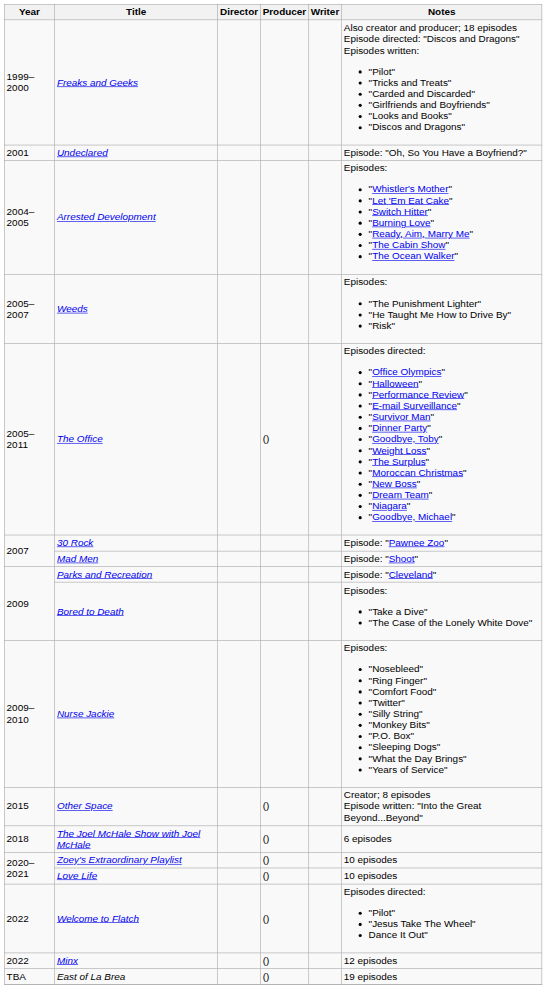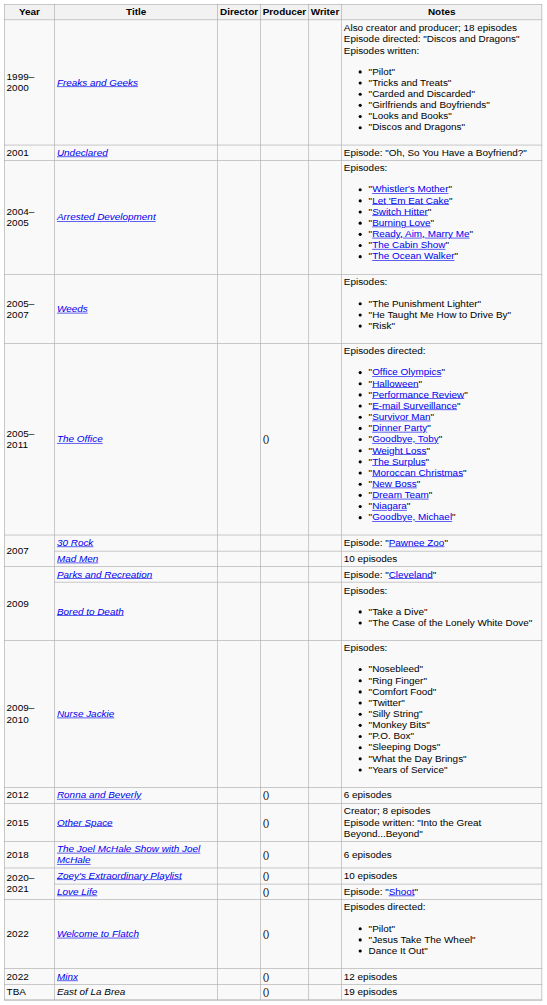 <table class="wikitable sortable">
 <tr>
 <th>Year</th>
 <th>Title</th>
 <th>Director</th>
 <th>Producer</th>
 <th>Writer</th>
 <th>Notes</th>
 </tr>
 <tr>
 <td>1999–2000</td>
 <td><em><a href='#'>Freaks and Geeks</a></em></td>
 <td></td>
 <td></td>
 <td></td>
 <td>Also creator and producer; 18 episodes <br>Episode directed: "Discos and Dragons" <br>Episodes written:<br><ul><li>"Pilot"</li><li>"Tricks and Treats"</li><li>"Carded and Discarded"</li><li>"Girlfriends and Boyfriends"</li><li>"Looks and Books"</li><li>"Discos and Dragons"</li></ul></td>
 </tr>
 <tr>
 <td>2001</td>
 <td><em><a href='#'>Undeclared</a></em></td>
 <td></td>
 <td></td>
 <td></td>
 <td>Episode: "Oh, So You Have a Boyfriend?"</td>
 </tr>
 <tr>
 <td>2004–2005</td>
 <td><em><a href='#'>Arrested Development</a></em></td>
 <td></td>
 <td></td>
 <td></td>
 <td>Episodes:<br><ul><li>"<a href='#'>Whistler's Mother</a>"</li><li>"<a href='#'>Let 'Em Eat Cake</a>"</li><li>"<a href='#'>Switch Hitter</a>"</li><li>"<a href='#'>Burning Love</a>"</li><li>"<a href='#'>Ready, Aim, Marry Me</a>"</li><li>"<a href='#'>The Cabin Show</a>"</li><li>"<a href='#'>The Ocean Walker</a>"</li></ul></td>
 </tr>
 <tr>
 <td>2005–2007</td>
 <td><em><a href='#'>Weeds</a></em></td>
 <td></td>
 <td></td>
 <td></td>
 <td>Episodes:<br><ul><li>"The Punishment Lighter"</li><li>"He Taught Me How to Drive By"</li><li>"Risk"</li></ul></td>
 </tr>
 <tr>
 <td>2005–2011</td>
 <td><em><a href='#'>The Office</a></em></td>
 <td></td>
 <td> ()</td>
 <td></td>
 <td>Episodes directed:<br><ul><li>"<a href='#'>Office Olympics</a>"</li><li>"<a href='#'>Halloween</a>"</li><li>"<a href='#'>Performance Review</a>"</li><li>"<a href='#'>E-mail Surveillance</a>"</li><li>"<a href='#'>Survivor Man</a>"</li><li>"<a href='#'>Dinner Party</a>"</li><li>"<a href='#'>Goodbye, Toby</a>"</li><li>"<a href='#'>Weight Loss</a>"</li><li>"<a href='#'>The Surplus</a>"</li><li>"<a href='#'>Moroccan Christmas</a>"</li><li>"<a href='#'>New Boss</a>"</li><li>"<a href='#'>Dream Team</a>"</li><li>"<a href='#'>Niagara</a>"</li><li>"<a href='#'>Goodbye, Michael</a>"</li></ul></td>
 </tr>
 <tr>
 <td rowspan="2">2007</td>
 <td><em><a href='#'>30 Rock</a></em></td>
 <td></td>
 <td></td>
 <td></td>
 <td>Episode: "<a href='#'>Pawnee Zoo</a>"</td>
 </tr>
 <tr>
 <td><em><a href='#'>Mad Men</a></em></td>
 <td></td>
 <td></td>
 <td></td>
-<td>Episode: "<a href='#'>Shoot</a>"</td>
+<td>10 episodes</td>
 </tr>
 <tr>
 <td rowspan="2">2009</td>
 <td><em><a href='#'>Parks and Recreation</a></em></td>
 <td></td>
 <td></td>
 <td></td>
 <td>Episode: "<a href='#'>Cleveland</a>"</td>
 </tr>
 <tr>
 <td><em><a href='#'>Bored to Death</a></em></td>
 <td></td>
 <td></td>
 <td></td>
 <td>Episodes:<br><ul><li>"Take a Dive"</li><li>"The Case of the Lonely White Dove"</li></ul></td>
 </tr>
 <tr>
 <td>2009–2010</td>
 <td><em><a href='#'>Nurse Jackie</a></em></td>
 <td></td>
 <td></td>
 <td></td>
 <td>Episodes:<br><ul><li>"Nosebleed"</li><li>"Ring Finger"</li><li>"Comfort Food"</li><li>"Twitter"</li><li>"Silly String"</li><li>"Monkey Bits"</li><li>"P.O. Box"</li><li>"Sleeping Dogs"</li><li>"What the Day Brings"</li><li>"Years of Service"</li></ul></td>
+</tr>
+<tr>
+<td>2012</td>
+<td><em><a href='#'>Ronna and Beverly</a></em></td>
+<td></td>
+<td> ()</td>
+<td></td>
+<td>6 episodes</td>
 </tr>
 <tr>
 <td>2015</td>
 <td><em><a href='#'>Other Space</a></em></td>
 <td></td>
 <td> ()</td>
 <td></td>
 <td>Creator; 8 episodes <br>Episode written: "Into the Great Beyond...Beyond"</td>
 </tr>
 <tr>
 <td>2018</td>
 <td><em><a href='#'>The Joel McHale Show with Joel McHale</a></em></td>
 <td></td>
 <td> ()</td>
 <td></td>
 <td>6 episodes</td>
 </tr>
 <tr>
 <td rowspan="2">2020–2021</td>
 <td><em><a href='#'>Zoey's Extraordinary Playlist</a></em></td>
 <td></td>
 <td> ()</td>
 <td></td>
 <td>10 episodes</td>
 </tr>
 <tr>
 <td><em><a href='#'>Love Life</a></em></td>
 <td></td>
 <td> ()</td>
 <td></td>
-<td>10 episodes</td>
+<td>Episode: "<a href='#'>Shoot</a>"</td>
 </tr>
 <tr>
 <td>2022</td>
 <td><em><a href='#'>Welcome to Flatch</a></em></td>
 <td></td>
 <td> ()</td>
 <td></td>
 <td>Episodes directed:<br><ul><li>"Pilot"</li><li>"Jesus Take The Wheel"</li><li>Dance It Out"</li></ul></td>
 </tr>
 <tr>
 <td>2022</td>
 <td><a href='#'><em>Minx</em></a></td>
 <td></td>
 <td> ()</td>
 <td></td>
 <td>12 episodes</td>
 </tr>
 <tr>
 <td>TBA</td>
 <td><em>East of La Brea</em></td>
 <td></td>
 <td> ()</td>
 <td></td>
 <td>19 episodes</td>
 </tr>
 <tr>
 </tr>
 </table>
